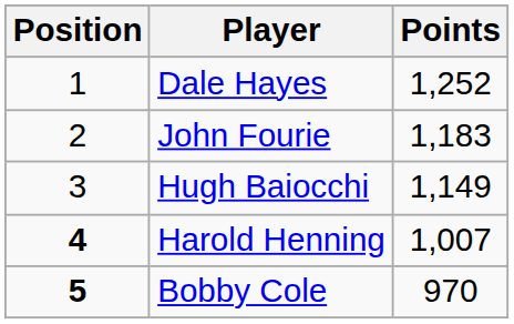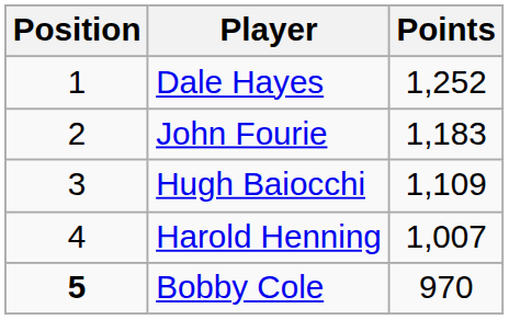 <table class=wikitable>
 <tr>
 <th>Position</th>
 <th>Player</th>
 <th>Points</th>
 </tr>
 <tr>
 <td align=center>1</td>
 <td> <a href='#'>Dale Hayes</a></td>
 <td align=center>1,252</td>
 </tr>
 <tr>
 <td align=center>2</td>
 <td> <a href='#'>John Fourie</a></td>
 <td align=center>1,183</td>
 </tr>
 <tr>
 <td align=center>3</td>
 <td> <a href='#'>Hugh Baiocchi</a></td>
-<td align=center>1,149</td>
+<td align=center>1,109</td>
 </tr>
 <tr>
-<td align=center><strong>4</strong></td>
+<td align=center>4</td>
 <td> <a href='#'>Harold Henning</a></td>
 <td align=center>1,007</td>
 </tr>
 <tr>
 <td align=center><strong>5</strong></td>
 <td> <a href='#'>Bobby Cole</a></td>
 <td align=center>970</td>
 </tr>
 </table>
